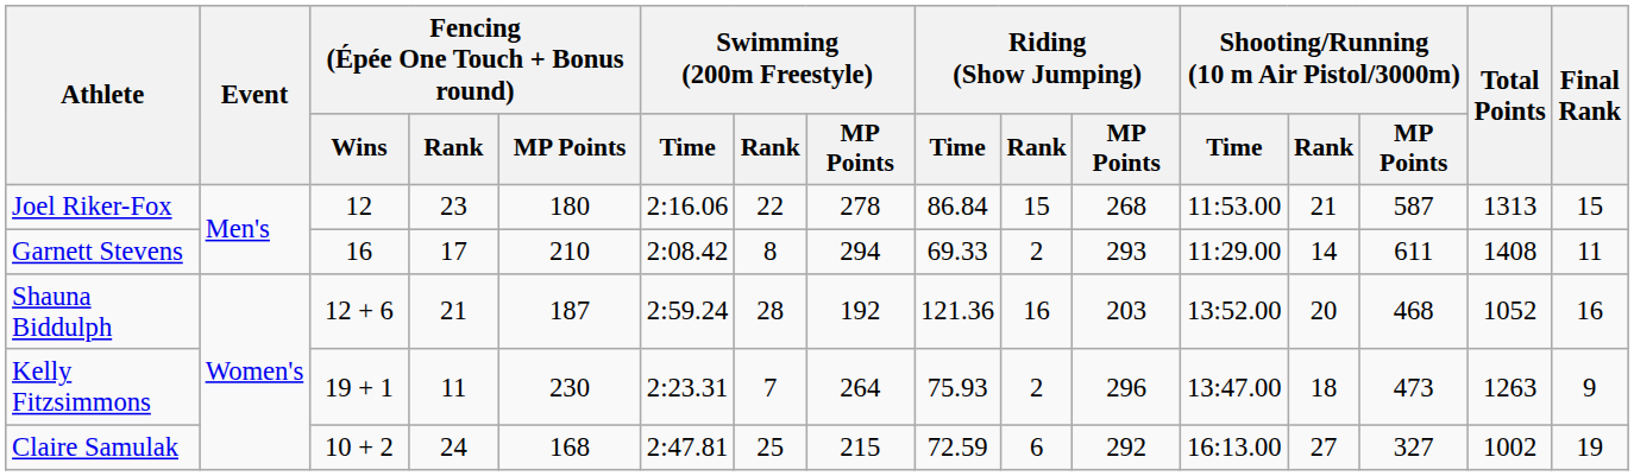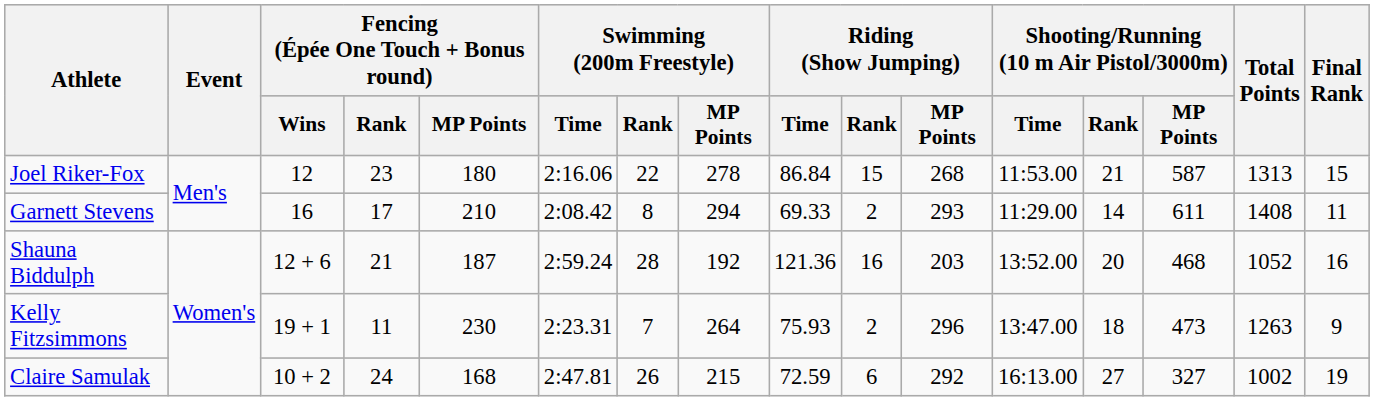 <table class="wikitable" style="font-size:90%">
 <tr>
 <th rowspan=2>Athlete</th>
 <th rowspan=2>Event</th>
 <th colspan=3>Fencing<br><span> (Épée One Touch + Bonus round)</span></th>
 <th colspan=3>Swimming<br><span> (200m Freestyle)</span></th>
 <th colspan=3>Riding<br><span> (Show Jumping)</span></th>
 <th colspan=3>Shooting/Running<br><span>(10 m Air Pistol/3000m)</span></th>
 <th rowspan=2>Total<br>Points</th>
 <th rowspan=2>Final<br>Rank</th>
 </tr>
 <tr style="font-size:95%">
 <th>Wins</th>
 <th>Rank</th>
 <th>MP Points</th>
 <th>Time</th>
 <th>Rank</th>
 <th>MP Points</th>
 <th>Time</th>
 <th>Rank</th>
 <th>MP Points</th>
 <th>Time</th>
 <th>Rank</th>
 <th>MP Points</th>
 </tr>
 <tr align=center>
 <td align=left><a href='#'>Joel Riker-Fox</a></td>
 <td align=left rowspan=2><a href='#'>Men's</a></td>
 <td>12</td>
 <td>23</td>
 <td>180</td>
 <td>2:16.06</td>
 <td>22</td>
 <td>278</td>
 <td>86.84</td>
 <td>15</td>
 <td>268</td>
 <td>11:53.00</td>
 <td>21</td>
 <td>587</td>
 <td>1313</td>
 <td>15</td>
 </tr>
 <tr align=center>
 <td align=left><a href='#'>Garnett Stevens</a></td>
 <td>16</td>
 <td>17</td>
 <td>210</td>
 <td>2:08.42</td>
 <td>8</td>
 <td>294</td>
 <td>69.33</td>
 <td>2</td>
 <td>293</td>
 <td>11:29.00</td>
 <td>14</td>
 <td>611</td>
 <td>1408</td>
 <td>11</td>
 </tr>
 <tr align=center>
 <td align=left><a href='#'>Shauna Biddulph</a></td>
 <td align=left rowspan=3><a href='#'>Women's</a></td>
 <td>12 + 6</td>
 <td>21</td>
 <td>187</td>
 <td>2:59.24</td>
 <td>28</td>
 <td>192</td>
 <td>121.36</td>
 <td>16</td>
 <td>203</td>
 <td>13:52.00</td>
 <td>20</td>
 <td>468</td>
 <td>1052</td>
 <td>16</td>
 </tr>
 <tr align=center>
 <td align=left><a href='#'>Kelly Fitzsimmons</a></td>
 <td>19 + 1</td>
 <td>11</td>
 <td>230</td>
 <td>2:23.31</td>
 <td>7</td>
 <td>264</td>
 <td>75.93</td>
 <td>2</td>
 <td>296</td>
 <td>13:47.00</td>
 <td>18</td>
 <td>473</td>
 <td>1263</td>
 <td>9</td>
 </tr>
 <tr align=center>
 <td align=left><a href='#'>Claire Samulak</a></td>
 <td>10 + 2</td>
 <td>24</td>
 <td>168</td>
 <td>2:47.81</td>
-<td>25</td>
+<td>26</td>
 <td>215</td>
 <td>72.59</td>
 <td>6</td>
 <td>292</td>
 <td>16:13.00</td>
 <td>27</td>
 <td>327</td>
 <td>1002</td>
 <td>19</td>
 </tr>
 </table>
